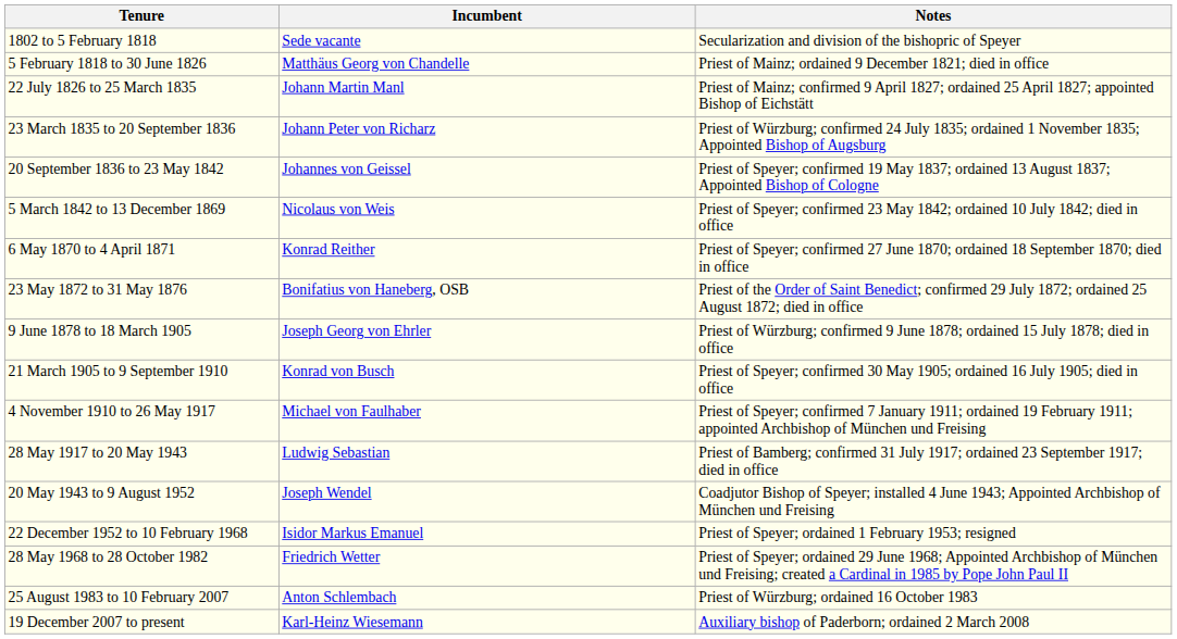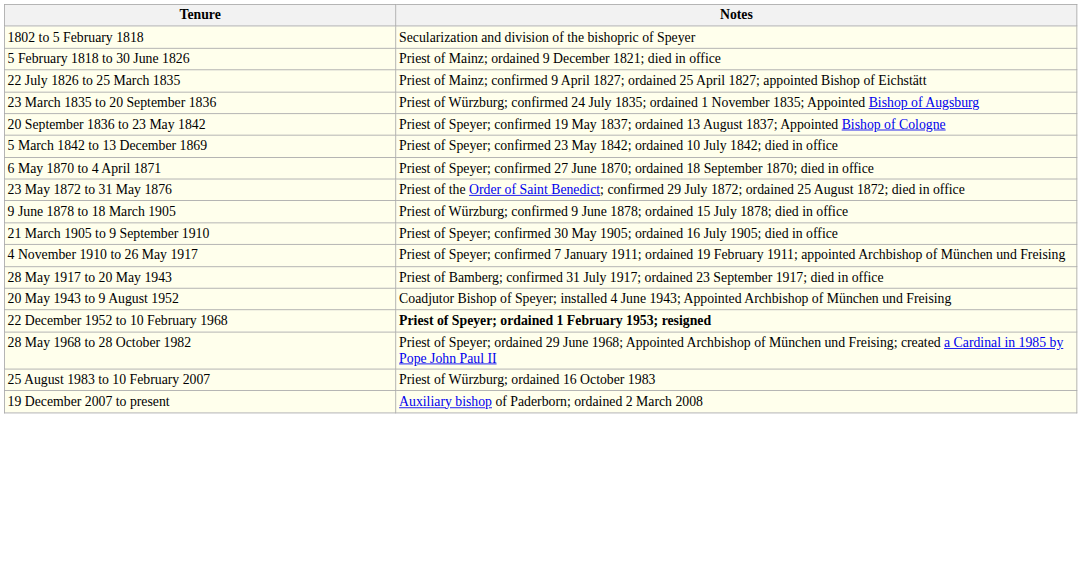 <table class=wikitable>
 <tr>
 <th width="23%">Tenure</th>
-<th width="35%">Incumbent</th>
 <th width="40%">Notes</th>
 </tr>
 <tr valign=top bgcolor="#ffffec">
 <td>1802 to 5 February 1818</td>
-<td><a href='#'>Sede vacante</a></td>
 <td>Secularization and division of the bishopric of Speyer</td>
 </tr>
 <tr valign=top bgcolor="#ffffec">
 <td>5 February 1818 to 30 June 1826</td>
-<td><a href='#'>Matthäus Georg von Chandelle</a></td>
 <td>Priest of Mainz; ordained 9 December 1821; died in office</td>
 </tr>
 <tr valign=top bgcolor="#ffffec">
 <td>22 July 1826 to 25 March 1835</td>
-<td><a href='#'>Johann Martin Manl</a></td>
 <td>Priest of Mainz; confirmed 9 April 1827; ordained 25 April 1827; appointed Bishop of Eichstätt</td>
 </tr>
 <tr valign=top bgcolor="#ffffec">
 <td>23 March 1835 to 20 September 1836</td>
-<td><a href='#'>Johann Peter von Richarz</a></td>
 <td>Priest of Würzburg; confirmed 24 July 1835; ordained 1 November 1835; Appointed <a href='#'>Bishop of Augsburg</a></td>
 </tr>
 <tr valign=top bgcolor="#ffffec">
 <td>20 September 1836 to  23 May 1842</td>
-<td><a href='#'>Johannes von Geissel</a></td>
 <td>Priest of Speyer; confirmed 19 May 1837; ordained 13 August 1837; Appointed <a href='#'>Bishop of Cologne</a></td>
 </tr>
 <tr valign=top bgcolor="#ffffec">
 <td>5 March 1842 to 13 December 1869</td>
-<td><a href='#'>Nicolaus von Weis</a></td>
 <td>Priest of Speyer; confirmed 23 May 1842; ordained 10 July 1842; died in office</td>
 </tr>
 <tr valign=top bgcolor="#ffffec">
 <td>6 May 1870 to 4 April 1871</td>
-<td><a href='#'>Konrad Reither</a></td>
 <td>Priest of Speyer; confirmed 27 June 1870; ordained 18 September 1870; died in office</td>
 </tr>
 <tr valign=top bgcolor="#ffffec">
 <td>23 May 1872 to 31 May 1876</td>
-<td><a href='#'>Bonifatius von Haneberg</a>, OSB</td>
 <td>Priest of the <a href='#'>Order of Saint Benedict</a>; confirmed 29 July 1872; ordained 25 August 1872; died in office</td>
 </tr>
 <tr valign=top bgcolor="#ffffec">
 <td>9 June 1878 to 18 March 1905</td>
-<td><a href='#'>Joseph Georg von Ehrler</a></td>
 <td>Priest of Würzburg; confirmed 9 June 1878; ordained 15 July 1878; died in office</td>
 </tr>
 <tr valign=top bgcolor="#ffffec">
 <td>21 March 1905 to 9 September 1910</td>
-<td><a href='#'>Konrad von Busch</a></td>
 <td>Priest of Speyer; confirmed 30 May 1905; ordained 16 July 1905; died in office</td>
 </tr>
 <tr valign=top bgcolor="#ffffec">
 <td>4 November 1910 to 26 May 1917</td>
-<td><a href='#'>Michael von Faulhaber</a></td>
 <td>Priest of Speyer; confirmed 7 January 1911; ordained 19 February 1911; appointed Archbishop of München und Freising</td>
 </tr>
 <tr valign=top bgcolor="#ffffec">
 <td>28 May 1917 to 20 May 1943</td>
-<td><a href='#'>Ludwig Sebastian</a></td>
 <td>Priest of Bamberg; confirmed 31 July 1917; ordained 23 September 1917; died in office</td>
 </tr>
 <tr valign=top bgcolor="#ffffec">
 <td>20 May 1943 to 9 August 1952</td>
-<td><a href='#'>Joseph Wendel</a></td>
 <td>Coadjutor Bishop of Speyer; installed 4 June 1943; Appointed Archbishop of München und Freising</td>
 </tr>
 <tr valign=top bgcolor="#ffffec">
 <td>22 December 1952 to 10 February 1968</td>
-<td><a href='#'>Isidor Markus Emanuel</a></td>
-<td>Priest of Speyer; ordained 1 February 1953; resigned</td>
+<td><strong>Priest of Speyer; ordained 1 February 1953; resigned</strong></td>
 </tr>
 <tr valign=top bgcolor="#ffffec">
 <td>28 May 1968 to 28 October 1982</td>
-<td><a href='#'>Friedrich Wetter</a></td>
 <td>Priest of Speyer; ordained 29 June 1968; Appointed Archbishop of München und Freising; created <a href='#'>a Cardinal in 1985 by Pope John Paul II</a></td>
 </tr>
 <tr valign=top bgcolor="#ffffec">
 <td>25 August 1983 to 10 February 2007</td>
-<td><a href='#'>Anton Schlembach</a></td>
 <td>Priest of Würzburg; ordained 16 October 1983</td>
 </tr>
 <tr valign=top bgcolor="#ffffec">
 <td>19 December 2007 to present</td>
-<td><a href='#'>Karl-Heinz Wiesemann</a></td>
 <td><a href='#'>Auxiliary bishop</a> of Paderborn; ordained 2 March 2008</td>
 </tr>
 </table>
